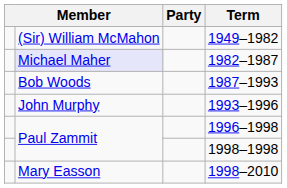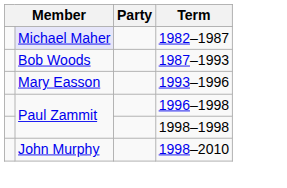 <table class="wikitable">
 <tr>
 <th colspan="2">Member</th>
 <th>Party</th>
 <th>Term</th>
-</tr>
-<tr>
-<td> </td>
-<td><a href='#'>(Sir) William McMahon</a></td>
-<td></td>
-<td><a href='#'>1949</a>–1982</td>
 </tr>
 <tr>
 <td> </td>
 <td style="background: lavender;"><a href='#'>Michael Maher</a></td>
 <td></td>
 <td><a href='#'>1982</a>–1987</td>
 </tr>
 <tr>
 <td> </td>
 <td><a href='#'>Bob Woods</a></td>
 <td></td>
 <td><a href='#'>1987</a>–1993</td>
 </tr>
 <tr>
 <td> </td>
-<td><a href='#'>John Murphy</a></td>
+<td><a href='#'>Mary Easson</a></td>
 <td></td>
 <td><a href='#'>1993</a>–1996</td>
 </tr>
 <tr>
 <td> </td>
 <td rowspan="2"><a href='#'>Paul Zammit</a></td>
 <td></td>
 <td><a href='#'>1996</a>–1998</td>
 </tr>
 <tr>
 <td> </td>
 <td></td>
 <td>1998–1998</td>
 </tr>
 <tr>
 <td> </td>
-<td><a href='#'>Mary Easson</a></td>
+<td><a href='#'>John Murphy</a></td>
 <td></td>
 <td><a href='#'>1998</a>–2010</td>
 </tr>
 </table>
